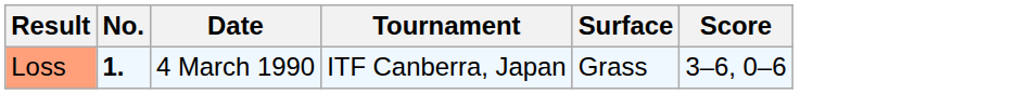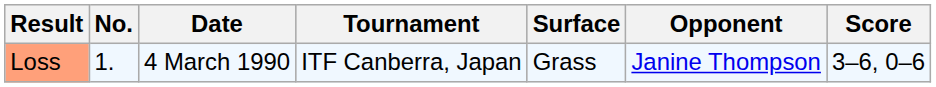 <table class="sortable wikitable" style="font-size:97%;">
 <tr>
 <th>Result</th>
 <th>No.</th>
 <th>Date</th>
 <th>Tournament</th>
 <th>Surface</th>
+<th>Opponent</th>
 <th>Score</th>
 </tr>
 <tr bgcolor="#f0f8ff">
 <td style="background:#ffa07a;">Loss</td>
-<td><strong>1.</strong></td>
+<td>1.</td>
 <td>4 March 1990</td>
 <td>ITF Canberra, Japan</td>
 <td>Grass</td>
+<td> <a href='#'>Janine Thompson</a></td>
 <td>3–6, 0–6</td>
 </tr>
 </table>
